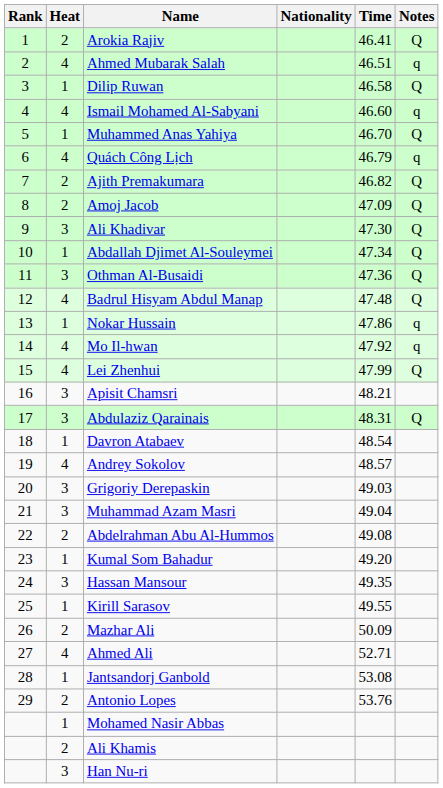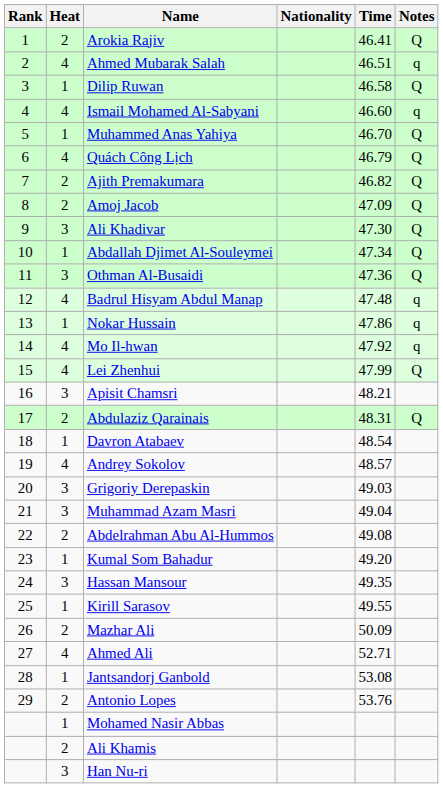 <table class="wikitable sortable" style="text-align:center">
 <tr>
 <th>Rank</th>
 <th>Heat</th>
 <th>Name</th>
 <th>Nationality</th>
 <th>Time</th>
 <th>Notes</th>
 </tr>
 <tr bgcolor=ccffcc>
 <td>1</td>
 <td>2</td>
 <td align=left><a href='#'>Arokia Rajiv</a></td>
 <td align=left></td>
 <td>46.41</td>
 <td>Q</td>
 </tr>
 <tr bgcolor=ccffcc>
 <td>2</td>
 <td>4</td>
 <td align=left><a href='#'>Ahmed Mubarak Salah</a></td>
 <td align=left></td>
 <td>46.51</td>
 <td>q</td>
 </tr>
 <tr bgcolor=ccffcc>
 <td>3</td>
 <td>1</td>
 <td align=left><a href='#'>Dilip Ruwan</a></td>
 <td align=left></td>
 <td>46.58</td>
 <td>Q</td>
 </tr>
 <tr bgcolor=ccffcc>
 <td>4</td>
 <td>4</td>
 <td align=left><a href='#'>Ismail Mohamed Al-Sabyani</a></td>
 <td align=left></td>
 <td>46.60</td>
 <td>q</td>
 </tr>
 <tr bgcolor=ccffcc>
 <td>5</td>
 <td>1</td>
 <td align=left><a href='#'>Muhammed Anas Yahiya</a></td>
 <td align=left></td>
 <td>46.70</td>
 <td>Q</td>
 </tr>
 <tr bgcolor=ccffcc>
 <td>6</td>
 <td>4</td>
 <td align=left><a href='#'>Quách Công Lịch</a></td>
 <td align=left></td>
 <td>46.79</td>
-<td>q</td>
+<td>Q</td>
 </tr>
 <tr bgcolor=ccffcc>
 <td>7</td>
 <td>2</td>
 <td align=left><a href='#'>Ajith Premakumara</a></td>
 <td align=left></td>
 <td>46.82</td>
 <td>Q</td>
 </tr>
 <tr bgcolor=ccffcc>
 <td>8</td>
 <td>2</td>
 <td align=left><a href='#'>Amoj Jacob</a></td>
 <td align=left></td>
 <td>47.09</td>
 <td>Q</td>
 </tr>
 <tr bgcolor=ccffcc>
 <td>9</td>
 <td>3</td>
 <td align=left><a href='#'>Ali Khadivar</a></td>
 <td align=left></td>
 <td>47.30</td>
 <td>Q</td>
 </tr>
 <tr bgcolor=ccffcc>
 <td>10</td>
 <td>1</td>
 <td align=left><a href='#'>Abdallah Djimet Al-Souleymei</a></td>
 <td align=left></td>
 <td>47.34</td>
 <td>Q</td>
 </tr>
 <tr bgcolor=ccffcc>
 <td>11</td>
 <td>3</td>
 <td align=left><a href='#'>Othman Al-Busaidi</a></td>
 <td align=left></td>
 <td>47.36</td>
 <td>Q</td>
 </tr>
 <tr bgcolor=ddffdd>
 <td>12</td>
 <td>4</td>
 <td align=left><a href='#'>Badrul Hisyam Abdul Manap</a></td>
 <td align=left></td>
 <td>47.48</td>
-<td>Q</td>
+<td>q</td>
 </tr>
 <tr bgcolor=ddffdd>
 <td>13</td>
 <td>1</td>
 <td align=left><a href='#'>Nokar Hussain</a></td>
 <td align=left></td>
 <td>47.86</td>
 <td>q</td>
 </tr>
 <tr bgcolor=ddffdd>
 <td>14</td>
 <td>4</td>
 <td align=left><a href='#'>Mo Il-hwan</a></td>
 <td align=left></td>
 <td>47.92</td>
 <td>q</td>
 </tr>
 <tr bgcolor=ddffdd>
 <td>15</td>
 <td>4</td>
 <td align=left><a href='#'>Lei Zhenhui</a></td>
 <td align=left></td>
 <td>47.99</td>
 <td>Q</td>
 </tr>
 <tr>
 <td>16</td>
 <td>3</td>
 <td align=left><a href='#'>Apisit Chamsri</a></td>
 <td align=left></td>
 <td>48.21</td>
 <td></td>
 </tr>
 <tr bgcolor=ccffcc>
 <td>17</td>
-<td>3</td>
+<td>2</td>
 <td align=left><a href='#'>Abdulaziz Qarainais</a></td>
 <td align=left></td>
 <td>48.31</td>
 <td>Q</td>
 </tr>
 <tr>
 <td>18</td>
 <td>1</td>
 <td align=left><a href='#'>Davron Atabaev</a></td>
 <td align=left></td>
 <td>48.54</td>
 <td></td>
 </tr>
 <tr>
 <td>19</td>
 <td>4</td>
 <td align=left><a href='#'>Andrey Sokolov</a></td>
 <td align=left></td>
 <td>48.57</td>
 <td></td>
 </tr>
 <tr>
 <td>20</td>
 <td>3</td>
 <td align=left><a href='#'>Grigoriy Derepaskin</a></td>
 <td align=left></td>
 <td>49.03</td>
 <td></td>
 </tr>
 <tr>
 <td>21</td>
 <td>3</td>
 <td align=left><a href='#'>Muhammad Azam Masri</a></td>
 <td align=left></td>
 <td>49.04</td>
 <td></td>
 </tr>
 <tr>
 <td>22</td>
 <td>2</td>
 <td align=left><a href='#'>Abdelrahman Abu Al-Hummos</a></td>
 <td align=left></td>
 <td>49.08</td>
 <td></td>
 </tr>
 <tr>
 <td>23</td>
 <td>1</td>
 <td align=left><a href='#'>Kumal Som Bahadur</a></td>
 <td align=left></td>
 <td>49.20</td>
 <td></td>
 </tr>
 <tr>
 <td>24</td>
 <td>3</td>
 <td align=left><a href='#'>Hassan Mansour</a></td>
 <td align=left></td>
 <td>49.35</td>
 <td></td>
 </tr>
 <tr>
 <td>25</td>
 <td>1</td>
 <td align=left><a href='#'>Kirill Sarasov</a></td>
 <td align=left></td>
 <td>49.55</td>
 <td></td>
 </tr>
 <tr>
 <td>26</td>
 <td>2</td>
 <td align=left><a href='#'>Mazhar Ali</a></td>
 <td align=left></td>
 <td>50.09</td>
 <td></td>
 </tr>
 <tr>
 <td>27</td>
 <td>4</td>
 <td align=left><a href='#'>Ahmed Ali</a></td>
 <td align=left></td>
 <td>52.71</td>
 <td></td>
 </tr>
 <tr>
 <td>28</td>
 <td>1</td>
 <td align=left><a href='#'>Jantsandorj Ganbold</a></td>
 <td align=left></td>
 <td>53.08</td>
 <td></td>
 </tr>
 <tr>
 <td>29</td>
 <td>2</td>
 <td align=left><a href='#'>Antonio Lopes</a></td>
 <td align=left></td>
 <td>53.76</td>
 <td></td>
 </tr>
 <tr>
 <td></td>
 <td>1</td>
 <td align=left><a href='#'>Mohamed Nasir Abbas</a></td>
 <td align=left></td>
 <td></td>
 <td></td>
 </tr>
 <tr>
 <td></td>
 <td>2</td>
 <td align=left><a href='#'>Ali Khamis</a></td>
 <td align=left></td>
 <td></td>
 <td></td>
 </tr>
 <tr>
 <td></td>
 <td>3</td>
 <td align=left><a href='#'>Han Nu-ri</a></td>
 <td align=left></td>
 <td></td>
 <td></td>
 </tr>
 </table>
